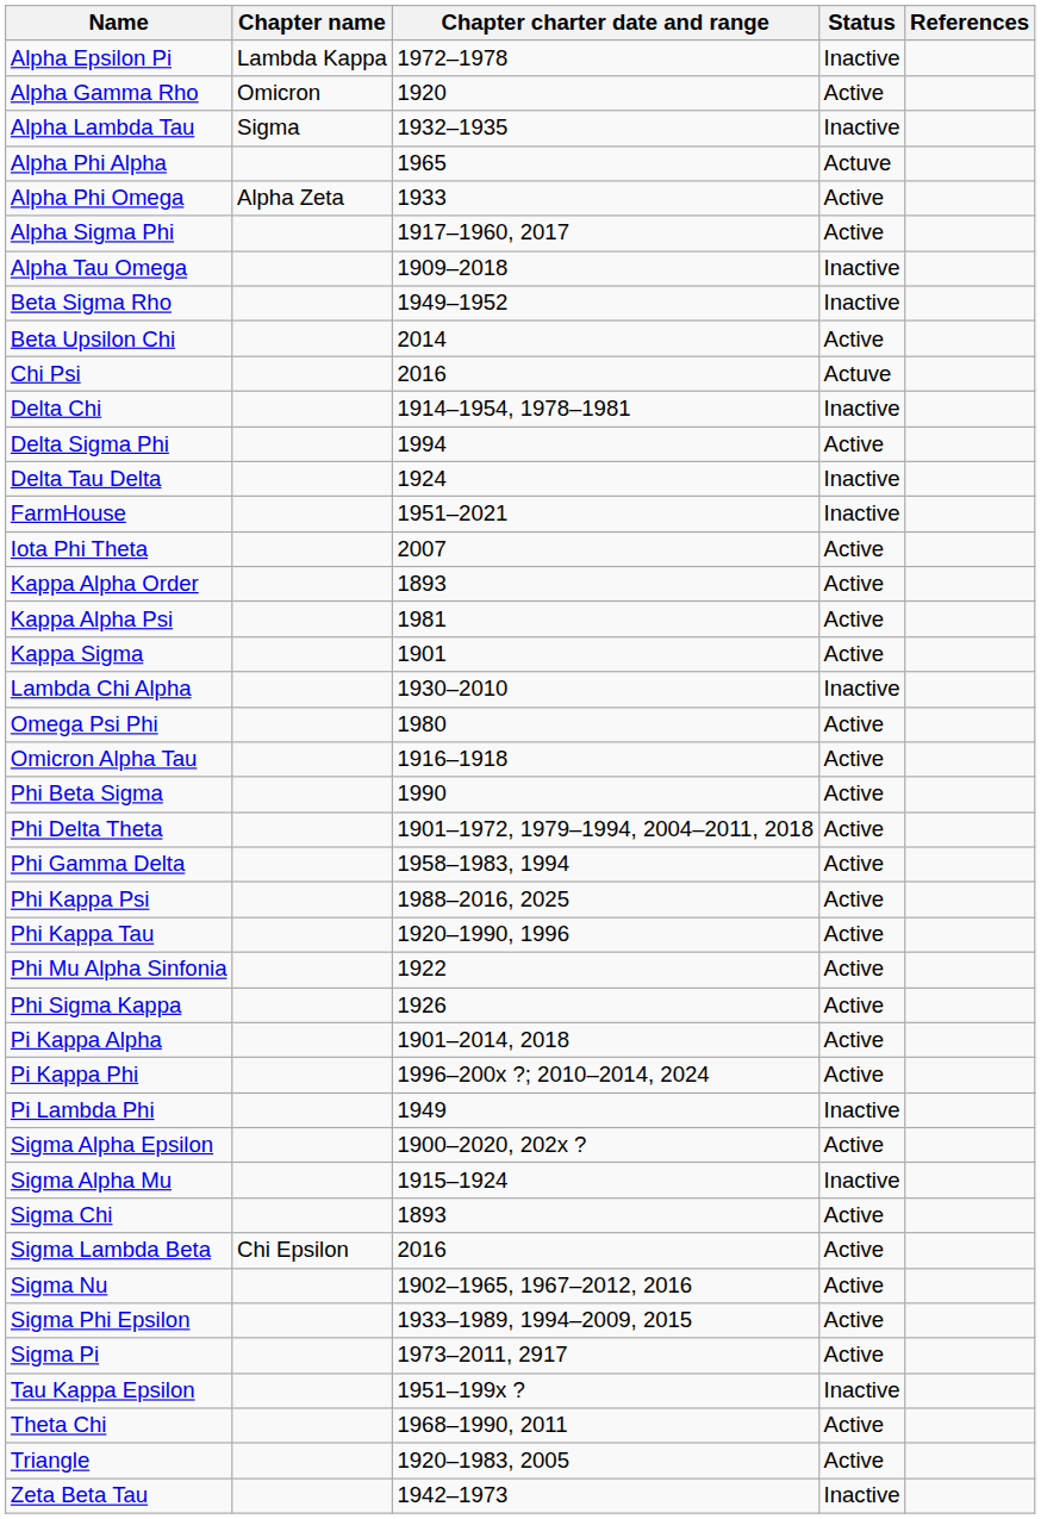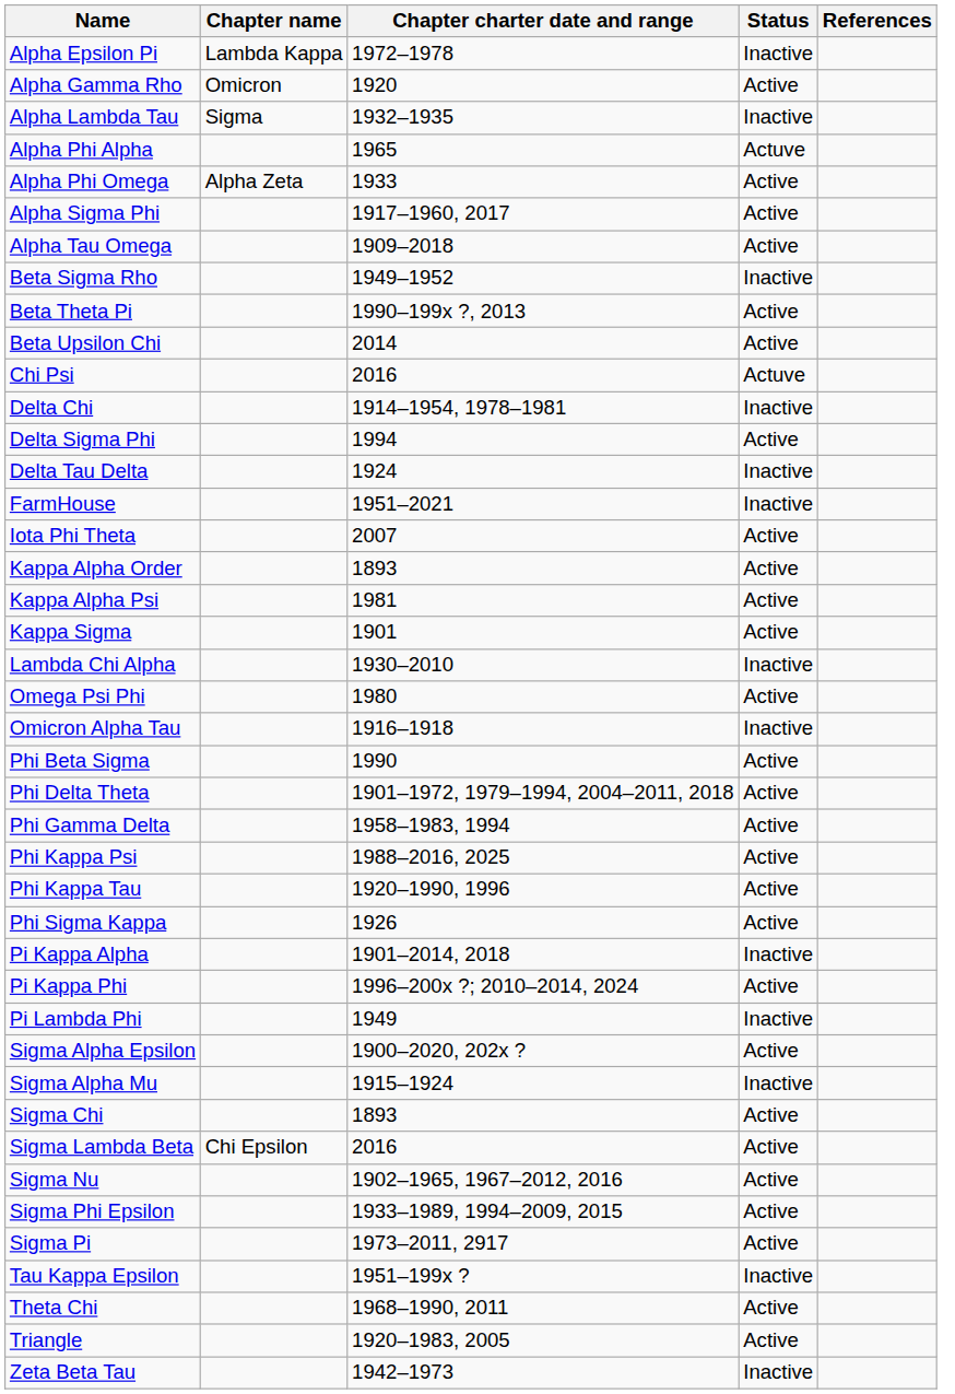 <table class="wikitable sortable">
 <tr>
 <th>Name</th>
 <th>Chapter name</th>
 <th>Chapter charter date and range</th>
 <th>Status</th>
 <th>References</th>
 </tr>
 <tr>
 <td><a href='#'>Alpha Epsilon Pi</a></td>
 <td>Lambda Kappa</td>
 <td>1972–1978</td>
 <td>Inactive</td>
 <td></td>
 </tr>
 <tr>
 <td><a href='#'>Alpha Gamma Rho</a></td>
 <td>Omicron</td>
 <td>1920</td>
 <td>Active</td>
 <td></td>
 </tr>
 <tr>
 <td><a href='#'>Alpha Lambda Tau</a></td>
 <td>Sigma</td>
 <td>1932–1935</td>
 <td>Inactive</td>
 <td></td>
 </tr>
 <tr>
 <td><a href='#'>Alpha Phi Alpha</a></td>
 <td></td>
 <td>1965</td>
 <td>Actuve</td>
 <td></td>
 </tr>
 <tr>
 <td><a href='#'>Alpha Phi Omega</a></td>
 <td>Alpha Zeta</td>
 <td>1933</td>
 <td>Active</td>
 <td></td>
 </tr>
 <tr>
 <td><a href='#'>Alpha Sigma Phi</a></td>
 <td></td>
 <td>1917–1960, 2017</td>
 <td>Active</td>
 <td></td>
 </tr>
 <tr>
 <td><a href='#'>Alpha Tau Omega</a></td>
 <td></td>
 <td>1909–2018</td>
-<td>Inactive</td>
+<td>Active</td>
 <td></td>
 </tr>
 <tr>
 <td><a href='#'>Beta Sigma Rho</a></td>
 <td></td>
 <td>1949–1952</td>
 <td>Inactive</td>
+<td></td>
+</tr>
+<tr>
+<td><a href='#'>Beta Theta Pi</a></td>
+<td></td>
+<td>1990–199x ?, 2013</td>
+<td>Active</td>
 <td></td>
 </tr>
 <tr>
 <td><a href='#'>Beta Upsilon Chi</a></td>
 <td></td>
 <td>2014</td>
 <td>Active</td>
 <td></td>
 </tr>
 <tr>
 <td><a href='#'>Chi Psi</a></td>
 <td></td>
 <td>2016</td>
 <td>Actuve</td>
 <td></td>
 </tr>
 <tr>
 <td><a href='#'>Delta Chi</a></td>
 <td></td>
 <td>1914–1954, 1978–1981</td>
 <td>Inactive</td>
 <td></td>
 </tr>
 <tr>
 <td><a href='#'>Delta Sigma Phi</a></td>
 <td></td>
 <td>1994</td>
 <td>Active</td>
 <td></td>
 </tr>
 <tr>
 <td><a href='#'>Delta Tau Delta</a></td>
 <td></td>
 <td>1924</td>
 <td>Inactive</td>
 <td></td>
 </tr>
 <tr>
 <td><a href='#'>FarmHouse</a></td>
 <td></td>
 <td>1951–2021</td>
 <td>Inactive</td>
 <td></td>
 </tr>
 <tr>
 <td><a href='#'>Iota Phi Theta</a></td>
 <td></td>
 <td>2007</td>
 <td>Active</td>
 <td></td>
 </tr>
 <tr>
 <td><a href='#'>Kappa Alpha Order</a></td>
 <td></td>
 <td>1893</td>
 <td>Active</td>
 <td></td>
 </tr>
 <tr>
 <td><a href='#'>Kappa Alpha Psi</a></td>
 <td></td>
 <td>1981</td>
 <td>Active</td>
 <td></td>
 </tr>
 <tr>
 <td><a href='#'>Kappa Sigma</a></td>
 <td></td>
 <td>1901</td>
 <td>Active</td>
 <td></td>
 </tr>
 <tr>
 <td><a href='#'>Lambda Chi Alpha</a></td>
 <td></td>
 <td>1930–2010</td>
 <td>Inactive</td>
 <td></td>
 </tr>
 <tr>
 <td><a href='#'>Omega Psi Phi</a></td>
 <td></td>
 <td>1980</td>
 <td>Active</td>
 <td></td>
 </tr>
 <tr>
 <td><a href='#'>Omicron Alpha Tau</a></td>
 <td></td>
 <td>1916–1918</td>
-<td>Active</td>
+<td>Inactive</td>
 <td></td>
 </tr>
 <tr>
 <td><a href='#'>Phi Beta Sigma</a></td>
 <td></td>
 <td>1990</td>
 <td>Active</td>
 <td></td>
 </tr>
 <tr>
 <td><a href='#'>Phi Delta Theta</a></td>
 <td></td>
 <td>1901–1972, 1979–1994, 2004–2011, 2018</td>
 <td>Active</td>
 <td></td>
 </tr>
 <tr>
 <td><a href='#'>Phi Gamma Delta</a></td>
 <td></td>
 <td>1958–1983, 1994</td>
 <td>Active</td>
 <td></td>
 </tr>
 <tr>
 <td><a href='#'>Phi Kappa Psi</a></td>
 <td></td>
 <td>1988–2016, 2025</td>
 <td>Active</td>
 <td></td>
 </tr>
 <tr>
 <td><a href='#'>Phi Kappa Tau</a></td>
 <td></td>
 <td>1920–1990, 1996</td>
 <td>Active</td>
 <td></td>
 </tr>
 <tr>
-<td><a href='#'>Phi Mu Alpha Sinfonia</a></td>
-<td></td>
-<td>1922</td>
-<td>Active</td>
-<td></td>
-</tr>
-<tr>
 <td><a href='#'>Phi Sigma Kappa</a></td>
 <td></td>
 <td>1926</td>
 <td>Active</td>
 <td></td>
 </tr>
 <tr>
 <td><a href='#'>Pi Kappa Alpha</a></td>
 <td></td>
 <td>1901–2014, 2018</td>
-<td>Active</td>
+<td>Inactive</td>
 <td></td>
 </tr>
 <tr>
 <td><a href='#'>Pi Kappa Phi</a></td>
 <td></td>
 <td>1996–200x ?; 2010–2014, 2024</td>
 <td>Active</td>
 <td></td>
 </tr>
 <tr>
 <td><a href='#'>Pi Lambda Phi</a></td>
 <td></td>
 <td>1949</td>
 <td>Inactive</td>
 <td></td>
 </tr>
 <tr>
 <td><a href='#'>Sigma Alpha Epsilon</a></td>
 <td></td>
 <td>1900–2020, 202x ?</td>
 <td>Active</td>
 <td></td>
 </tr>
 <tr>
 <td><a href='#'>Sigma Alpha Mu</a></td>
 <td></td>
 <td>1915–1924</td>
 <td>Inactive</td>
 <td></td>
 </tr>
 <tr>
 <td><a href='#'>Sigma Chi</a></td>
 <td></td>
 <td>1893</td>
 <td>Active</td>
 <td></td>
 </tr>
 <tr>
 <td><a href='#'>Sigma Lambda Beta</a></td>
 <td>Chi Epsilon</td>
 <td>2016</td>
 <td>Active</td>
 <td></td>
 </tr>
 <tr>
 <td><a href='#'>Sigma Nu</a></td>
 <td></td>
 <td>1902–1965, 1967–2012, 2016</td>
 <td>Active</td>
 <td></td>
 </tr>
 <tr>
 <td><a href='#'>Sigma Phi Epsilon</a></td>
 <td></td>
 <td>1933–1989, 1994–2009, 2015</td>
 <td>Active</td>
 <td></td>
 </tr>
 <tr>
 <td><a href='#'>Sigma Pi</a></td>
 <td></td>
 <td>1973–2011, 2917</td>
 <td>Active</td>
 <td></td>
 </tr>
 <tr>
 <td><a href='#'>Tau Kappa Epsilon</a></td>
 <td></td>
 <td>1951–199x ?</td>
 <td>Inactive</td>
 <td></td>
 </tr>
 <tr>
 <td><a href='#'>Theta Chi</a></td>
 <td></td>
 <td>1968–1990, 2011</td>
 <td>Active</td>
 <td></td>
 </tr>
 <tr>
 <td><a href='#'>Triangle</a></td>
 <td></td>
 <td>1920–1983, 2005</td>
 <td>Active</td>
 <td></td>
 </tr>
 <tr>
 <td><a href='#'>Zeta Beta Tau</a></td>
 <td></td>
 <td>1942–1973</td>
 <td>Inactive</td>
 <td></td>
 </tr>
 </table>
